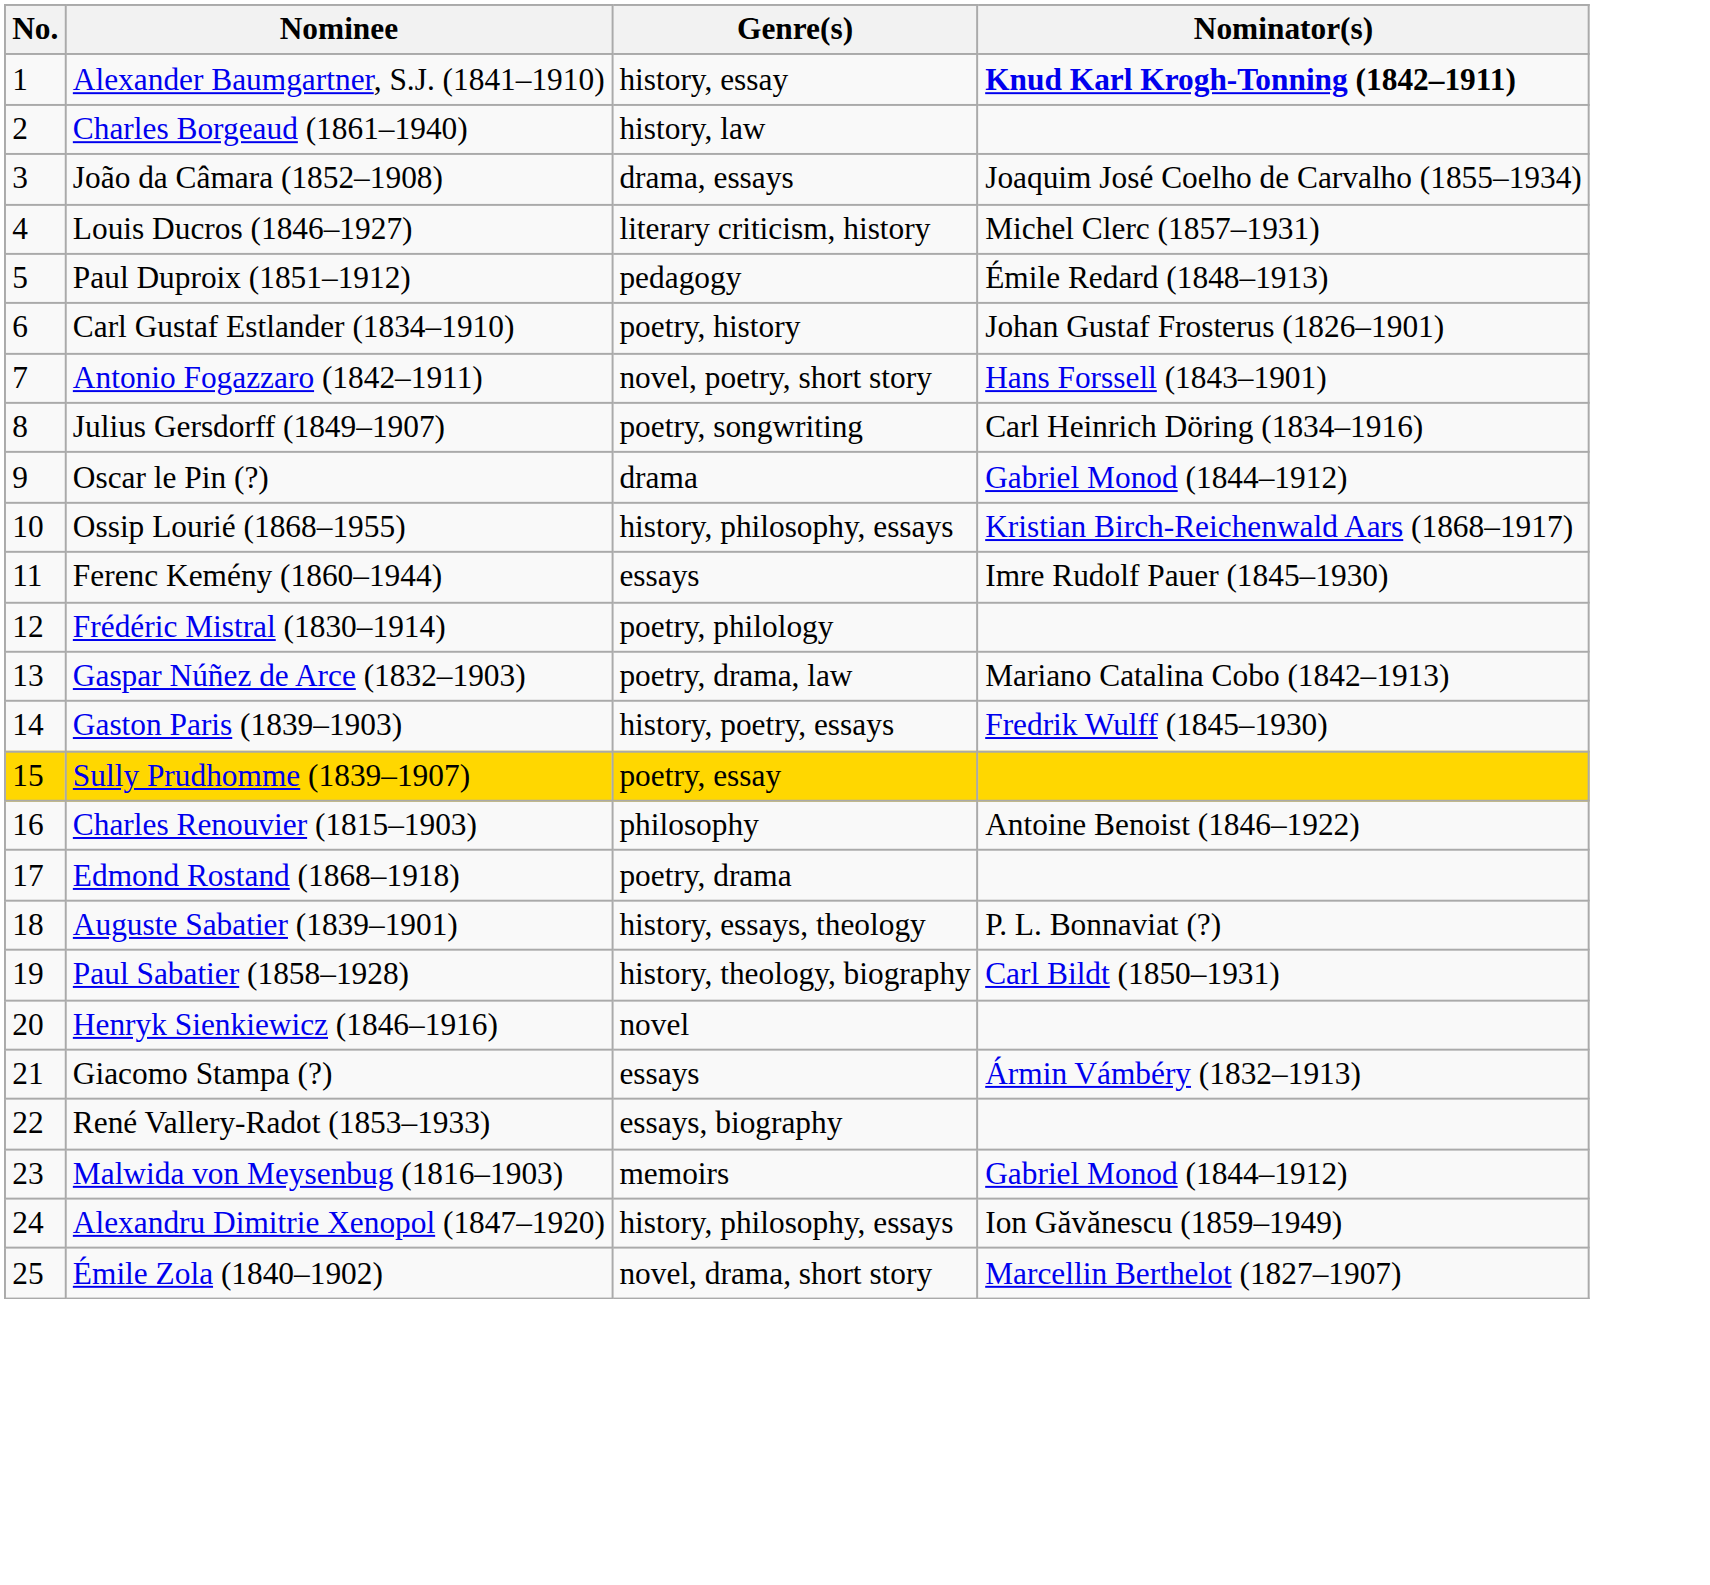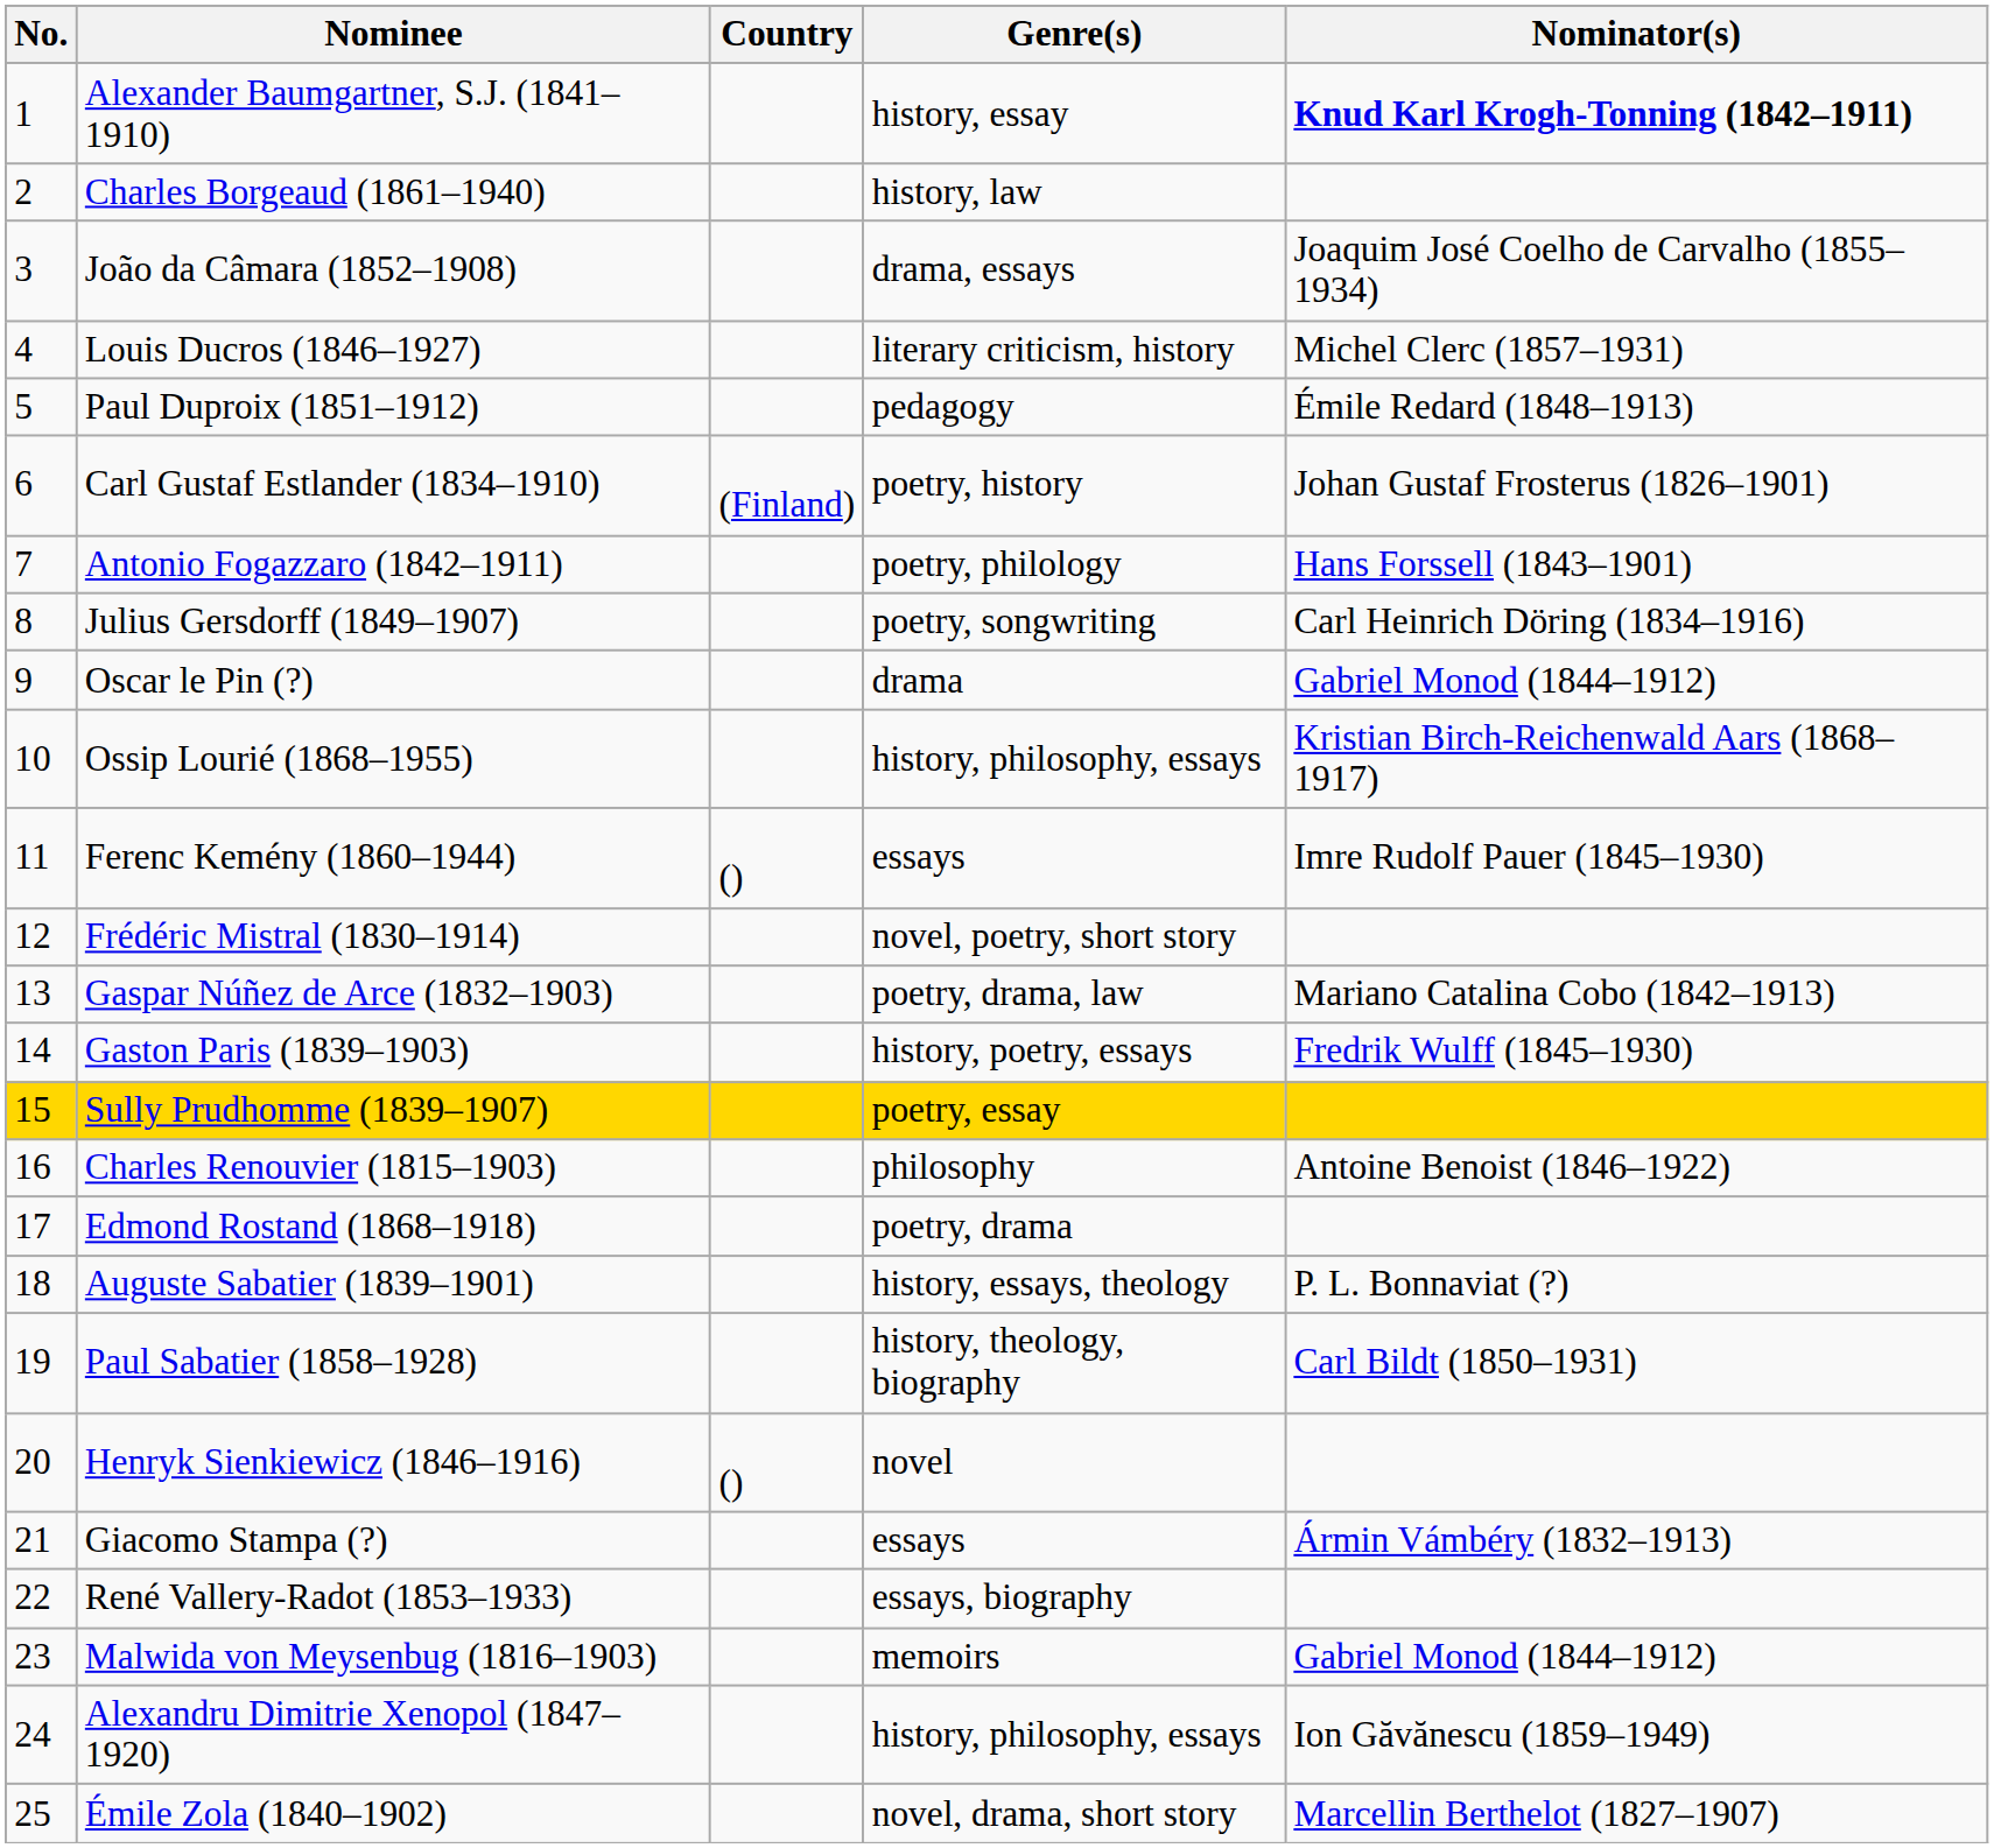 <table class="sortable wikitable mw-collapsible">
 <tr>
 <th scope=col>No.</th>
 <th scope=col>Nominee</th>
+<th scope=col>Country</th>
 <th scope=col>Genre(s)</th>
 <th scope=col>Nominator(s)</th>
 </tr>
 <tr>
 <td>1</td>
 <td><a href='#'>Alexander Baumgartner</a>, S.J. (1841–1910)</td>
+<td></td>
 <td>history, essay</td>
 <td><strong><a href='#'>Knud Karl Krogh-Tonning</a> (1842–1911)</strong></td>
 </tr>
 <tr>
 <td>2</td>
 <td><a href='#'>Charles Borgeaud</a> (1861–1940)</td>
+<td></td>
 <td>history, law</td>
 <td></td>
 </tr>
 <tr>
 <td>3</td>
 <td>João da Câmara (1852–1908)</td>
+<td></td>
 <td>drama, essays</td>
 <td>Joaquim José Coelho de Carvalho (1855–1934)</td>
 </tr>
 <tr>
 <td>4</td>
 <td>Louis Ducros (1846–1927)</td>
+<td></td>
 <td>literary criticism, history</td>
 <td>Michel Clerc (1857–1931)</td>
 </tr>
 <tr>
 <td>5</td>
 <td>Paul Duproix (1851–1912)</td>
+<td></td>
 <td>pedagogy</td>
 <td>Émile Redard (1848–1913)</td>
 </tr>
 <tr>
 <td>6</td>
 <td>Carl Gustaf Estlander (1834–1910)</td>
+<td><br>(<a href='#'>Finland</a>)</td>
 <td>poetry, history</td>
 <td>Johan Gustaf Frosterus (1826–1901)</td>
 </tr>
 <tr>
 <td>7</td>
 <td><a href='#'>Antonio Fogazzaro</a> (1842–1911)</td>
-<td>novel, poetry, short story</td>
+<td></td>
+<td>poetry, philology</td>
 <td><a href='#'>Hans Forssell</a> (1843–1901)</td>
 </tr>
 <tr>
 <td>8</td>
 <td>Julius Gersdorff (1849–1907)</td>
+<td></td>
 <td>poetry, songwriting</td>
 <td>Carl Heinrich Döring (1834–1916)</td>
 </tr>
 <tr>
 <td>9</td>
 <td>Oscar le Pin (?)</td>
+<td></td>
 <td>drama</td>
 <td><a href='#'>Gabriel Monod</a> (1844–1912)</td>
 </tr>
 <tr>
 <td>10</td>
 <td>Ossip Lourié (1868–1955)</td>
+<td></td>
 <td>history, philosophy, essays</td>
 <td><a href='#'>Kristian Birch-Reichenwald Aars</a> (1868–1917)</td>
 </tr>
 <tr>
 <td>11</td>
 <td>Ferenc Kemény (1860–1944)</td>
+<td><br>()</td>
 <td>essays</td>
 <td>Imre Rudolf Pauer (1845–1930)</td>
 </tr>
 <tr>
 <td>12</td>
 <td><a href='#'>Frédéric Mistral</a> (1830–1914)</td>
-<td>poetry, philology</td>
+<td></td>
+<td>novel, poetry, short story</td>
 <td></td>
 </tr>
 <tr>
 <td>13</td>
 <td><a href='#'>Gaspar Núñez de Arce</a> (1832–1903)</td>
+<td></td>
 <td>poetry, drama, law</td>
 <td>Mariano Catalina Cobo (1842–1913)</td>
 </tr>
 <tr>
 <td>14</td>
 <td><a href='#'>Gaston Paris</a> (1839–1903)</td>
+<td></td>
 <td>history, poetry, essays</td>
 <td><a href='#'>Fredrik Wulff</a> (1845–1930)</td>
 </tr>
 <tr>
 <td style="background:gold;white-space:nowrap">15</td>
 <td style="background:gold;white-space:nowrap"><a href='#'>Sully Prudhomme</a> (1839–1907)</td>
+<td style="background:gold;white-space:nowrap"></td>
 <td style="background:gold;white-space:nowrap">poetry, essay</td>
 <td style="background:gold;white-space:nowrap"></td>
 </tr>
 <tr>
 <td>16</td>
 <td><a href='#'>Charles Renouvier</a> (1815–1903)</td>
+<td></td>
 <td>philosophy</td>
 <td>Antoine Benoist (1846–1922)</td>
 </tr>
 <tr>
 <td>17</td>
 <td><a href='#'>Edmond Rostand</a> (1868–1918)</td>
+<td></td>
 <td>poetry, drama</td>
 <td></td>
 </tr>
 <tr>
 <td>18</td>
 <td><a href='#'>Auguste Sabatier</a> (1839–1901)</td>
+<td></td>
 <td>history, essays, theology</td>
 <td>P. L. Bonnaviat (?)</td>
 </tr>
 <tr>
 <td>19</td>
 <td><a href='#'>Paul Sabatier</a> (1858–1928)</td>
+<td></td>
 <td>history, theology, biography</td>
 <td><a href='#'>Carl Bildt</a> (1850–1931)</td>
 </tr>
 <tr>
 <td>20</td>
 <td><a href='#'>Henryk Sienkiewicz</a> (1846–1916)</td>
+<td><br>()</td>
 <td>novel</td>
 <td></td>
 </tr>
 <tr>
 <td>21</td>
 <td>Giacomo Stampa (?)</td>
+<td></td>
 <td>essays</td>
 <td><a href='#'>Ármin Vámbéry</a> (1832–1913)</td>
 </tr>
 <tr>
 <td>22</td>
 <td>René Vallery-Radot (1853–1933)</td>
+<td></td>
 <td>essays, biography</td>
 <td></td>
 </tr>
 <tr>
 <td>23</td>
 <td><a href='#'>Malwida von Meysenbug</a> (1816–1903)</td>
+<td></td>
 <td>memoirs</td>
 <td><a href='#'>Gabriel Monod</a> (1844–1912)</td>
 </tr>
 <tr>
 <td>24</td>
 <td><a href='#'>Alexandru Dimitrie Xenopol</a> (1847–1920)</td>
+<td></td>
 <td>history, philosophy, essays</td>
 <td>Ion Găvănescu (1859–1949)</td>
 </tr>
 <tr>
 <td>25</td>
 <td><a href='#'>Émile Zola</a> (1840–1902)</td>
+<td></td>
 <td>novel, drama, short story</td>
 <td><a href='#'>Marcellin Berthelot</a> (1827–1907)</td>
 </tr>
 </table>
